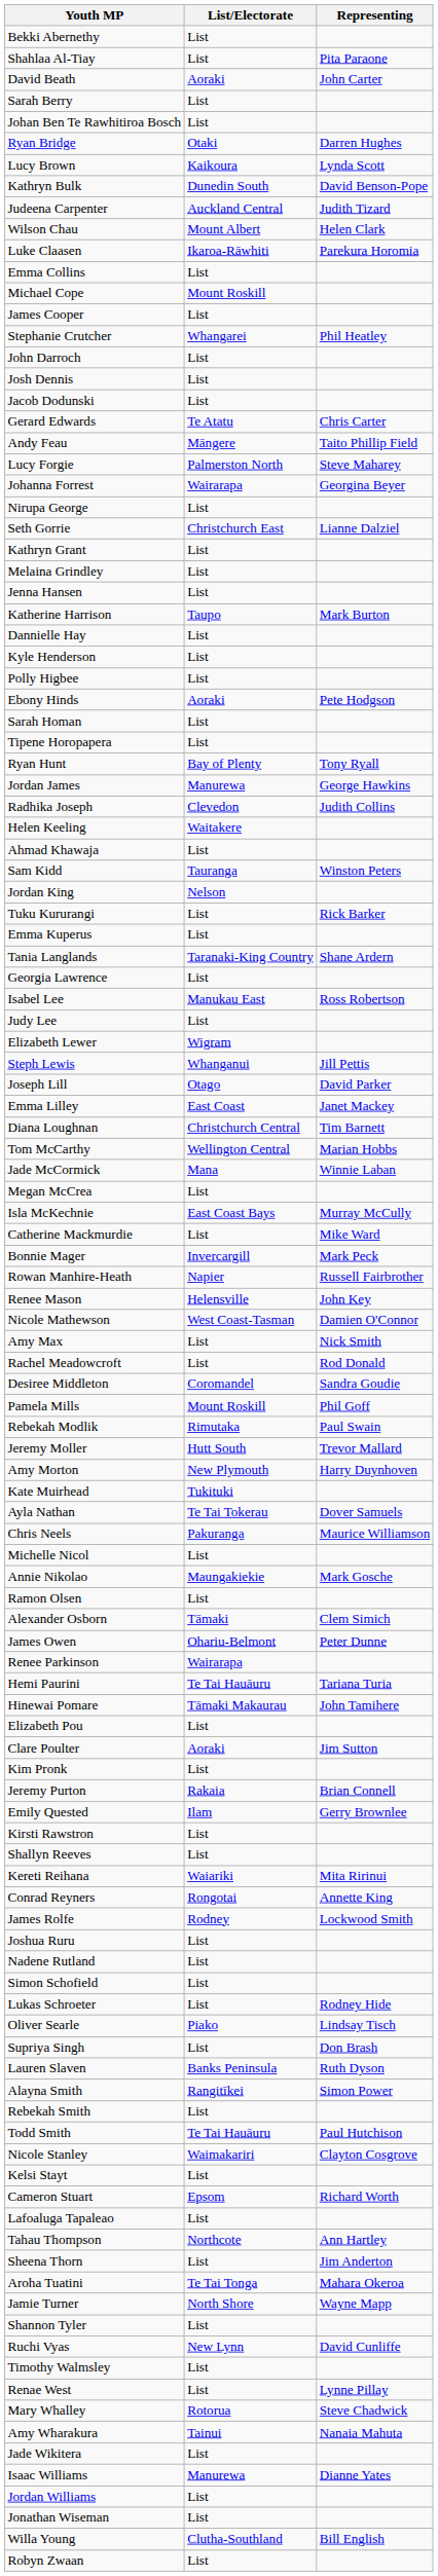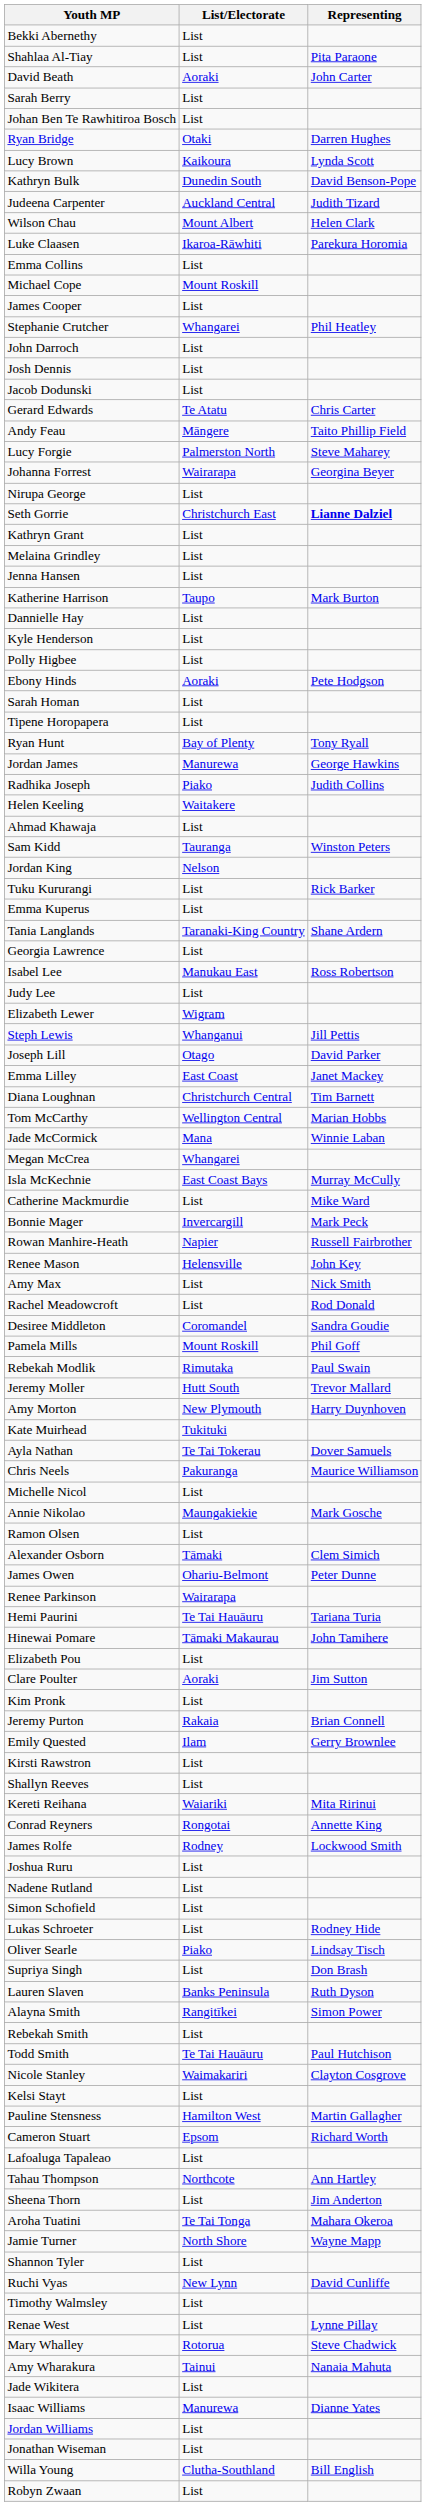 <table class="wikitable sortable collapsible collapsed">
 <tr>
 <th scope="col">Youth MP</th>
 <th scope="col">List/Electorate</th>
 <th scope="col">Representing</th>
 </tr>
 <tr>
 <td>Bekki Abernethy</td>
 <td>List</td>
 <td></td>
 </tr>
 <tr>
 <td>Shahlaa Al-Tiay</td>
 <td>List</td>
 <td><a href='#'>Pita Paraone</a></td>
 </tr>
 <tr>
 <td>David Beath</td>
 <td><a href='#'>Aoraki</a></td>
 <td><a href='#'>John Carter</a></td>
 </tr>
 <tr>
 <td>Sarah Berry</td>
 <td>List</td>
 <td></td>
 </tr>
 <tr>
 <td>Johan Ben Te Rawhitiroa Bosch</td>
 <td>List</td>
 <td></td>
 </tr>
 <tr>
 <td><a href='#'>Ryan Bridge</a></td>
 <td><a href='#'>Otaki</a></td>
 <td><a href='#'>Darren Hughes</a></td>
 </tr>
 <tr>
 <td>Lucy Brown</td>
 <td><a href='#'>Kaikoura</a></td>
 <td><a href='#'>Lynda Scott</a></td>
 </tr>
 <tr>
 <td>Kathryn Bulk</td>
 <td><a href='#'>Dunedin South</a></td>
 <td><a href='#'>David Benson-Pope</a></td>
 </tr>
 <tr>
 <td>Judeena Carpenter</td>
 <td><a href='#'>Auckland Central</a></td>
 <td><a href='#'>Judith Tizard</a></td>
 </tr>
 <tr>
 <td>Wilson Chau</td>
 <td><a href='#'>Mount Albert</a></td>
 <td><a href='#'>Helen Clark</a></td>
 </tr>
 <tr>
 <td>Luke Claasen</td>
 <td><a href='#'>Ikaroa-Rāwhiti</a></td>
 <td><a href='#'>Parekura Horomia</a></td>
 </tr>
 <tr>
 <td>Emma Collins</td>
 <td>List</td>
 <td></td>
 </tr>
 <tr>
 <td>Michael Cope</td>
 <td><a href='#'>Mount Roskill</a></td>
 <td></td>
 </tr>
 <tr>
 <td>James Cooper</td>
 <td>List</td>
 <td></td>
 </tr>
 <tr>
 <td>Stephanie Crutcher</td>
 <td><a href='#'>Whangarei</a></td>
 <td><a href='#'>Phil Heatley</a></td>
 </tr>
 <tr>
 <td>John Darroch</td>
 <td>List</td>
 <td></td>
 </tr>
 <tr>
 <td>Josh Dennis</td>
 <td>List</td>
 <td></td>
 </tr>
 <tr>
 <td>Jacob Dodunski</td>
 <td>List</td>
 <td></td>
 </tr>
 <tr>
 <td>Gerard Edwards</td>
 <td><a href='#'>Te Atatu</a></td>
 <td><a href='#'>Chris Carter</a></td>
 </tr>
 <tr>
 <td>Andy Feau</td>
 <td><a href='#'>Māngere</a></td>
 <td><a href='#'>Taito Phillip Field</a></td>
 </tr>
 <tr>
 <td>Lucy Forgie</td>
 <td><a href='#'>Palmerston North</a></td>
 <td><a href='#'>Steve Maharey</a></td>
 </tr>
 <tr>
 <td>Johanna Forrest</td>
 <td><a href='#'>Wairarapa</a></td>
 <td><a href='#'>Georgina Beyer</a></td>
 </tr>
 <tr>
 <td>Nirupa George</td>
 <td>List</td>
 <td></td>
 </tr>
 <tr>
 <td>Seth Gorrie</td>
 <td><a href='#'>Christchurch East</a></td>
-<td><a href='#'>Lianne Dalziel</a></td>
+<td><strong><a href='#'>Lianne Dalziel</a></strong></td>
 </tr>
 <tr>
 <td>Kathryn Grant</td>
 <td>List</td>
 <td></td>
 </tr>
 <tr>
 <td>Melaina Grindley</td>
 <td>List</td>
 <td></td>
 </tr>
 <tr>
 <td>Jenna Hansen</td>
 <td>List</td>
 <td></td>
 </tr>
 <tr>
 <td>Katherine Harrison</td>
 <td><a href='#'>Taupo</a></td>
 <td><a href='#'>Mark Burton</a></td>
 </tr>
 <tr>
 <td>Dannielle Hay</td>
 <td>List</td>
 <td></td>
 </tr>
 <tr>
 <td>Kyle Henderson</td>
 <td>List</td>
 <td></td>
 </tr>
 <tr>
 <td>Polly Higbee</td>
 <td>List</td>
 <td></td>
 </tr>
 <tr>
 <td>Ebony Hinds</td>
 <td><a href='#'>Aoraki</a></td>
 <td><a href='#'>Pete Hodgson</a></td>
 </tr>
 <tr>
 <td>Sarah Homan</td>
 <td>List</td>
 <td></td>
 </tr>
 <tr>
 <td>Tipene Horopapera</td>
 <td>List</td>
 <td></td>
 </tr>
 <tr>
 <td>Ryan Hunt</td>
 <td><a href='#'>Bay of Plenty</a></td>
 <td><a href='#'>Tony Ryall</a></td>
 </tr>
 <tr>
 <td>Jordan James</td>
 <td><a href='#'>Manurewa</a></td>
 <td><a href='#'>George Hawkins</a></td>
 </tr>
 <tr>
 <td>Radhika Joseph</td>
-<td><a href='#'>Clevedon</a></td>
+<td><a href='#'>Piako</a></td>
 <td><a href='#'>Judith Collins</a></td>
 </tr>
 <tr>
 <td>Helen Keeling</td>
 <td><a href='#'>Waitakere</a></td>
 <td></td>
 </tr>
 <tr>
 <td>Ahmad Khawaja</td>
 <td>List</td>
 <td></td>
 </tr>
 <tr>
 <td>Sam Kidd</td>
 <td><a href='#'>Tauranga</a></td>
 <td><a href='#'>Winston Peters</a></td>
 </tr>
 <tr>
 <td>Jordan King</td>
 <td><a href='#'>Nelson</a></td>
 <td></td>
 </tr>
 <tr>
 <td>Tuku Kururangi</td>
 <td>List</td>
 <td><a href='#'>Rick Barker</a></td>
 </tr>
 <tr>
 <td>Emma Kuperus</td>
 <td>List</td>
 <td></td>
 </tr>
 <tr>
 <td>Tania Langlands</td>
 <td><a href='#'>Taranaki-King Country</a></td>
 <td><a href='#'>Shane Ardern</a></td>
 </tr>
 <tr>
 <td>Georgia Lawrence</td>
 <td>List</td>
 <td></td>
 </tr>
 <tr>
 <td>Isabel Lee</td>
 <td><a href='#'>Manukau East</a></td>
 <td><a href='#'>Ross Robertson</a></td>
 </tr>
 <tr>
 <td>Judy Lee</td>
 <td>List</td>
 <td></td>
 </tr>
 <tr>
 <td>Elizabeth Lewer</td>
 <td><a href='#'>Wigram</a></td>
 <td></td>
 </tr>
 <tr>
 <td><a href='#'>Steph Lewis</a></td>
 <td><a href='#'>Whanganui</a></td>
 <td><a href='#'>Jill Pettis</a></td>
 </tr>
 <tr>
 <td>Joseph Lill</td>
 <td><a href='#'>Otago</a></td>
 <td><a href='#'>David Parker</a></td>
 </tr>
 <tr>
 <td>Emma Lilley</td>
 <td><a href='#'>East Coast</a></td>
 <td><a href='#'>Janet Mackey</a></td>
 </tr>
 <tr>
 <td>Diana Loughnan</td>
 <td><a href='#'>Christchurch Central</a></td>
 <td><a href='#'>Tim Barnett</a></td>
 </tr>
 <tr>
 <td>Tom McCarthy</td>
 <td><a href='#'>Wellington Central</a></td>
 <td><a href='#'>Marian Hobbs</a></td>
 </tr>
 <tr>
 <td>Jade McCormick</td>
 <td><a href='#'>Mana</a></td>
 <td><a href='#'>Winnie Laban</a></td>
 </tr>
 <tr>
 <td>Megan McCrea</td>
-<td>List</td>
+<td><a href='#'>Whangarei</a></td>
 <td></td>
 </tr>
 <tr>
 <td>Isla McKechnie</td>
 <td><a href='#'>East Coast Bays</a></td>
 <td><a href='#'>Murray McCully</a></td>
 </tr>
 <tr>
 <td>Catherine Mackmurdie</td>
 <td>List</td>
 <td><a href='#'>Mike Ward</a></td>
 </tr>
 <tr>
 <td>Bonnie Mager</td>
 <td><a href='#'>Invercargill</a></td>
 <td><a href='#'>Mark Peck</a></td>
 </tr>
 <tr>
 <td>Rowan Manhire-Heath</td>
 <td><a href='#'>Napier</a></td>
 <td><a href='#'>Russell Fairbrother</a></td>
 </tr>
 <tr>
 <td>Renee Mason</td>
 <td><a href='#'>Helensville</a></td>
 <td><a href='#'>John Key</a></td>
-</tr>
-<tr>
-<td>Nicole Mathewson</td>
-<td><a href='#'>West Coast-Tasman</a></td>
-<td><a href='#'>Damien O'Connor</a></td>
 </tr>
 <tr>
 <td>Amy Max</td>
 <td>List</td>
 <td><a href='#'>Nick Smith</a></td>
 </tr>
 <tr>
 <td>Rachel Meadowcroft</td>
 <td>List</td>
 <td><a href='#'>Rod Donald</a></td>
 </tr>
 <tr>
 <td>Desiree Middleton</td>
 <td><a href='#'>Coromandel</a></td>
 <td><a href='#'>Sandra Goudie</a></td>
 </tr>
 <tr>
 <td>Pamela Mills</td>
 <td><a href='#'>Mount Roskill</a></td>
 <td><a href='#'>Phil Goff</a></td>
 </tr>
 <tr>
 <td>Rebekah Modlik</td>
 <td><a href='#'>Rimutaka</a></td>
 <td><a href='#'>Paul Swain</a></td>
 </tr>
 <tr>
 <td>Jeremy Moller</td>
 <td><a href='#'>Hutt South</a></td>
 <td><a href='#'>Trevor Mallard</a></td>
 </tr>
 <tr>
 <td>Amy Morton</td>
 <td><a href='#'>New Plymouth</a></td>
 <td><a href='#'>Harry Duynhoven</a></td>
 </tr>
 <tr>
 <td>Kate Muirhead</td>
 <td><a href='#'>Tukituki</a></td>
 <td></td>
 </tr>
 <tr>
 <td>Ayla Nathan</td>
 <td><a href='#'>Te Tai Tokerau</a></td>
 <td><a href='#'>Dover Samuels</a></td>
 </tr>
 <tr>
 <td>Chris Neels</td>
 <td><a href='#'>Pakuranga</a></td>
 <td><a href='#'>Maurice Williamson</a></td>
 </tr>
 <tr>
 <td>Michelle Nicol</td>
 <td>List</td>
 <td></td>
 </tr>
 <tr>
 <td>Annie Nikolao</td>
 <td><a href='#'>Maungakiekie</a></td>
 <td><a href='#'>Mark Gosche</a></td>
 </tr>
 <tr>
 <td>Ramon Olsen</td>
 <td>List</td>
 <td></td>
 </tr>
 <tr>
 <td>Alexander Osborn</td>
 <td><a href='#'>Tāmaki</a></td>
 <td><a href='#'>Clem Simich</a></td>
 </tr>
 <tr>
 <td>James Owen</td>
 <td><a href='#'>Ohariu-Belmont</a></td>
 <td><a href='#'>Peter Dunne</a></td>
 </tr>
 <tr>
 <td>Renee Parkinson</td>
 <td><a href='#'>Wairarapa</a></td>
 <td></td>
 </tr>
 <tr>
 <td>Hemi Paurini</td>
 <td><a href='#'>Te Tai Hauāuru</a></td>
 <td><a href='#'>Tariana Turia</a></td>
 </tr>
 <tr>
 <td>Hinewai Pomare</td>
 <td><a href='#'>Tāmaki Makaurau</a></td>
 <td><a href='#'>John Tamihere</a></td>
 </tr>
 <tr>
 <td>Elizabeth Pou</td>
 <td>List</td>
 <td></td>
 </tr>
 <tr>
 <td>Clare Poulter</td>
 <td><a href='#'>Aoraki</a></td>
 <td><a href='#'>Jim Sutton</a></td>
 </tr>
 <tr>
 <td>Kim Pronk</td>
 <td>List</td>
 <td></td>
 </tr>
 <tr>
 <td>Jeremy Purton</td>
 <td><a href='#'>Rakaia</a></td>
 <td><a href='#'>Brian Connell</a></td>
 </tr>
 <tr>
 <td>Emily Quested</td>
 <td><a href='#'>Ilam</a></td>
 <td><a href='#'>Gerry Brownlee</a></td>
 </tr>
 <tr>
 <td>Kirsti Rawstron</td>
 <td>List</td>
 <td></td>
 </tr>
 <tr>
 <td>Shallyn Reeves</td>
 <td>List</td>
 <td></td>
 </tr>
 <tr>
 <td>Kereti Reihana</td>
 <td><a href='#'>Waiariki</a></td>
 <td><a href='#'>Mita Ririnui</a></td>
 </tr>
 <tr>
 <td>Conrad Reyners</td>
 <td><a href='#'>Rongotai</a></td>
 <td><a href='#'>Annette King</a></td>
 </tr>
 <tr>
 <td>James Rolfe</td>
 <td><a href='#'>Rodney</a></td>
 <td><a href='#'>Lockwood Smith</a></td>
 </tr>
 <tr>
 <td>Joshua Ruru</td>
 <td>List</td>
 <td></td>
 </tr>
 <tr>
 <td>Nadene Rutland</td>
 <td>List</td>
 <td></td>
 </tr>
 <tr>
 <td>Simon Schofield</td>
 <td>List</td>
 <td></td>
 </tr>
 <tr>
 <td>Lukas Schroeter</td>
 <td>List</td>
 <td><a href='#'>Rodney Hide</a></td>
 </tr>
 <tr>
 <td>Oliver Searle</td>
 <td><a href='#'>Piako</a></td>
 <td><a href='#'>Lindsay Tisch</a></td>
 </tr>
 <tr>
 <td>Supriya Singh</td>
 <td>List</td>
 <td><a href='#'>Don Brash</a></td>
 </tr>
 <tr>
 <td>Lauren Slaven</td>
 <td><a href='#'>Banks Peninsula</a></td>
 <td><a href='#'>Ruth Dyson</a></td>
 </tr>
 <tr>
 <td>Alayna Smith</td>
 <td><a href='#'>Rangitīkei</a></td>
 <td><a href='#'>Simon Power</a></td>
 </tr>
 <tr>
 <td>Rebekah Smith</td>
 <td>List</td>
 <td></td>
 </tr>
 <tr>
 <td>Todd Smith</td>
 <td><a href='#'>Te Tai Hauāuru</a></td>
 <td><a href='#'>Paul Hutchison</a></td>
 </tr>
 <tr>
 <td>Nicole Stanley</td>
 <td><a href='#'>Waimakariri</a></td>
 <td><a href='#'>Clayton Cosgrove</a></td>
 </tr>
 <tr>
 <td>Kelsi Stayt</td>
 <td>List</td>
 <td></td>
 </tr>
 <tr>
+<td>Pauline Stensness</td>
+<td><a href='#'>Hamilton West</a></td>
+<td><a href='#'>Martin Gallagher</a></td>
+</tr>
+<tr>
 <td>Cameron Stuart</td>
 <td><a href='#'>Epsom</a></td>
 <td><a href='#'>Richard Worth</a></td>
 </tr>
 <tr>
 <td>Lafoaluga Tapaleao</td>
 <td>List</td>
 <td></td>
 </tr>
 <tr>
 <td>Tahau Thompson</td>
 <td><a href='#'>Northcote</a></td>
 <td><a href='#'>Ann Hartley</a></td>
 </tr>
 <tr>
 <td>Sheena Thorn</td>
 <td>List</td>
 <td><a href='#'>Jim Anderton</a></td>
 </tr>
 <tr>
 <td>Aroha Tuatini</td>
 <td><a href='#'>Te Tai Tonga</a></td>
 <td><a href='#'>Mahara Okeroa</a></td>
 </tr>
 <tr>
 <td>Jamie Turner</td>
 <td><a href='#'>North Shore</a></td>
 <td><a href='#'>Wayne Mapp</a></td>
 </tr>
 <tr>
 <td>Shannon Tyler</td>
 <td>List</td>
 <td></td>
 </tr>
 <tr>
 <td>Ruchi Vyas</td>
 <td><a href='#'>New Lynn</a></td>
 <td><a href='#'>David Cunliffe</a></td>
 </tr>
 <tr>
 <td>Timothy Walmsley</td>
 <td>List</td>
 <td></td>
 </tr>
 <tr>
 <td>Renae West</td>
 <td>List</td>
 <td><a href='#'>Lynne Pillay</a></td>
 </tr>
 <tr>
 <td>Mary Whalley</td>
 <td><a href='#'>Rotorua</a></td>
 <td><a href='#'>Steve Chadwick</a></td>
 </tr>
 <tr>
 <td>Amy Wharakura</td>
 <td><a href='#'>Tainui</a></td>
 <td><a href='#'>Nanaia Mahuta</a></td>
 </tr>
 <tr>
 <td>Jade Wikitera</td>
 <td>List</td>
 <td></td>
 </tr>
 <tr>
 <td>Isaac Williams</td>
 <td><a href='#'>Manurewa</a></td>
 <td><a href='#'>Dianne Yates</a></td>
 </tr>
 <tr>
 <td><a href='#'>Jordan Williams</a></td>
 <td>List</td>
 <td></td>
 </tr>
 <tr>
 <td>Jonathan Wiseman</td>
 <td>List</td>
 <td></td>
 </tr>
 <tr>
 <td>Willa Young</td>
 <td><a href='#'>Clutha-Southland</a></td>
 <td><a href='#'>Bill English</a></td>
 </tr>
 <tr>
 <td>Robyn Zwaan</td>
 <td>List</td>
 <td></td>
 </tr>
 </table>
